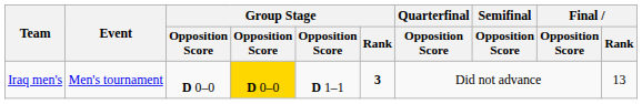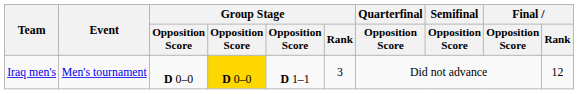 <table class="wikitable" style="font-size:90%">
 <tr>
 <th rowspan=2>Team</th>
 <th rowspan=2>Event</th>
 <th colspan=4>Group Stage</th>
 <th>Quarterfinal</th>
 <th>Semifinal</th>
 <th colspan=2>Final / </th>
 </tr>
 <tr style="font-size:95%">
 <th>Opposition<br>Score</th>
 <th>Opposition<br>Score</th>
 <th>Opposition<br>Score</th>
 <th>Rank</th>
 <th>Opposition<br>Score</th>
 <th>Opposition<br>Score</th>
 <th>Opposition<br>Score</th>
 <th>Rank</th>
 </tr>
 <tr align=center>
 <td align=left><a href='#'>Iraq men's</a></td>
 <td align=left><a href='#'>Men's tournament</a></td>
 <td><br><strong>D</strong> 0–0</td>
 <td style="background: gold;"><br><strong>D</strong> 0–0</td>
 <td><br><strong>D</strong> 1–1</td>
-<td><strong>3</strong></td>
+<td>3</td>
 <td colspan=3>Did not advance</td>
-<td>13</td>
+<td>12</td>
 </tr>
 </table>
